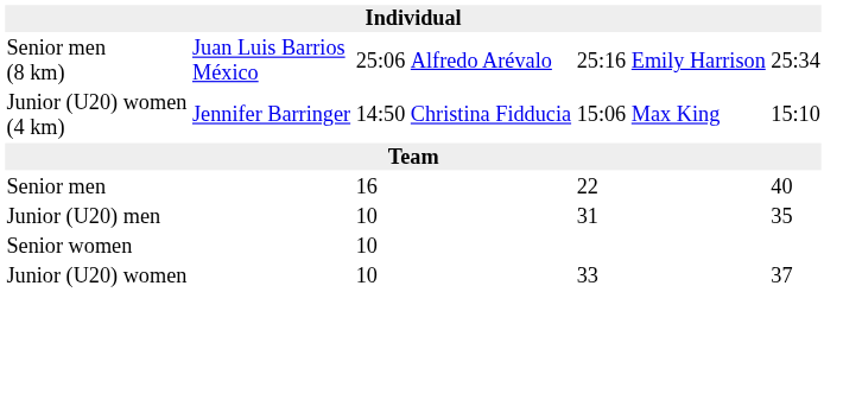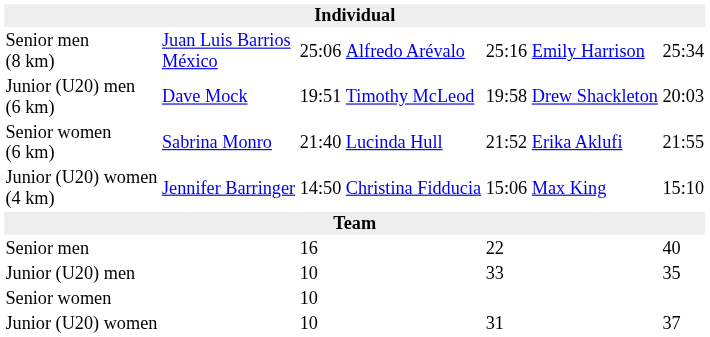 <table>
 <tr>
 <td colspan=7 bgcolor=#eeeeee style=text-align:center;><strong>Individual</strong></td>
 </tr>
 <tr>
 <td>Senior men<br>(8 km)</td>
 <td><a href='#'>Juan Luis Barrios</a><br> <a href='#'>México</a></td>
 <td>25:06</td>
 <td><a href='#'>Alfredo Arévalo</a><br></td>
 <td>25:16</td>
 <td><a href='#'>Emily Harrison</a><br></td>
 <td>25:34</td>
+</tr>
+<tr>
+<td>Junior (U20) men<br>(6 km)</td>
+<td><a href='#'>Dave Mock</a><br></td>
+<td>19:51</td>
+<td><a href='#'>Timothy McLeod</a><br></td>
+<td>19:58</td>
+<td><a href='#'>Drew Shackleton</a><br></td>
+<td>20:03</td>
+</tr>
+<tr>
+<td>Senior women<br>(6 km)</td>
+<td><a href='#'>Sabrina Monro</a><br></td>
+<td>21:40</td>
+<td><a href='#'>Lucinda Hull</a><br></td>
+<td>21:52</td>
+<td><a href='#'>Erika Aklufi</a><br></td>
+<td>21:55</td>
 </tr>
 <tr>
 <td>Junior (U20) women<br>(4 km)</td>
 <td><a href='#'>Jennifer Barringer</a><br></td>
 <td>14:50</td>
 <td><a href='#'>Christina Fidducia</a><br></td>
 <td>15:06</td>
 <td><a href='#'>Max King</a><br></td>
 <td>15:10</td>
 </tr>
 <tr>
 <td colspan=7 bgcolor=#eeeeee style=text-align:center;><strong>Team</strong></td>
 </tr>
 <tr>
 <td>Senior men</td>
 <td></td>
 <td>16</td>
 <td></td>
 <td>22</td>
 <td></td>
 <td>40</td>
 </tr>
 <tr>
 <td>Junior (U20) men</td>
 <td></td>
 <td>10</td>
 <td></td>
-<td>31</td>
+<td>33</td>
 <td></td>
 <td>35</td>
 </tr>
 <tr>
 <td>Senior women</td>
 <td></td>
 <td>10</td>
 <td></td>
 <td></td>
 <td></td>
 <td></td>
 </tr>
 <tr>
 <td>Junior (U20) women</td>
 <td></td>
 <td>10</td>
 <td></td>
-<td>33</td>
+<td>31</td>
 <td></td>
 <td>37</td>
 </tr>
 </table>
